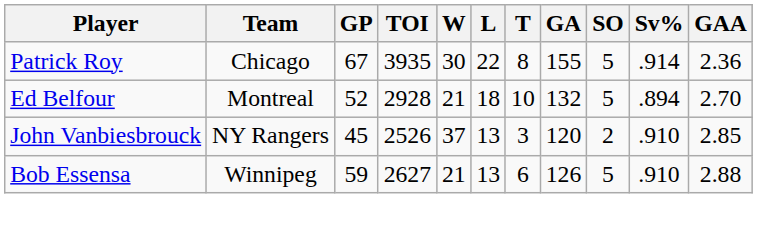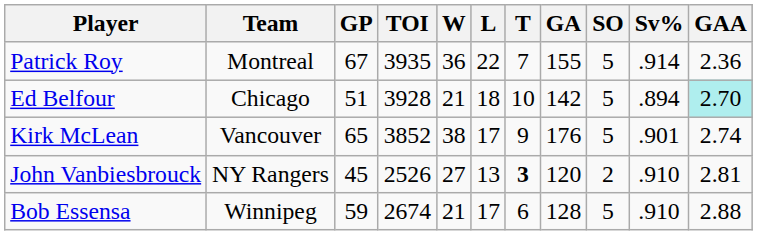 <table class="wikitable">
 <tr>
 <th>Player</th>
 <th>Team</th>
 <th>GP</th>
 <th>TOI</th>
 <th>W</th>
 <th>L</th>
 <th>T</th>
 <th>GA</th>
 <th>SO</th>
 <th>Sv%</th>
 <th>GAA</th>
 </tr>
 <tr align="center">
 <td align="left"><a href='#'>Patrick Roy</a></td>
-<td>Chicago</td>
+<td>Montreal</td>
 <td>67</td>
 <td>3935</td>
-<td>30</td>
+<td>36</td>
 <td>22</td>
-<td>8</td>
+<td>7</td>
 <td>155</td>
 <td>5</td>
 <td>.914</td>
 <td>2.36</td>
 </tr>
 <tr align="center">
 <td align="left"><a href='#'>Ed Belfour</a></td>
-<td>Montreal</td>
-<td>52</td>
-<td>2928</td>
+<td>Chicago</td>
+<td>51</td>
+<td>3928</td>
 <td>21</td>
 <td>18</td>
 <td>10</td>
-<td>132</td>
+<td>142</td>
 <td>5</td>
 <td>.894</td>
-<td>2.70</td>
+<td style="background: paleturquoise;">2.70</td>
+</tr>
+<tr align="center">
+<td align="left"><a href='#'>Kirk McLean</a></td>
+<td>Vancouver</td>
+<td>65</td>
+<td>3852</td>
+<td>38</td>
+<td>17</td>
+<td>9</td>
+<td>176</td>
+<td>5</td>
+<td>.901</td>
+<td>2.74</td>
 </tr>
 <tr align="center">
 <td align="left"><a href='#'>John Vanbiesbrouck</a></td>
 <td>NY Rangers</td>
 <td>45</td>
 <td>2526</td>
-<td>37</td>
+<td>27</td>
 <td>13</td>
-<td>3</td>
+<td><strong>3</strong></td>
 <td>120</td>
 <td>2</td>
 <td>.910</td>
-<td>2.85</td>
+<td>2.81</td>
 </tr>
 <tr align="center">
 <td align="left"><a href='#'>Bob Essensa</a></td>
 <td>Winnipeg</td>
 <td>59</td>
-<td>2627</td>
+<td>2674</td>
 <td>21</td>
-<td>13</td>
+<td>17</td>
 <td>6</td>
-<td>126</td>
+<td>128</td>
 <td>5</td>
 <td>.910</td>
 <td>2.88</td>
 </tr>
 </table>
